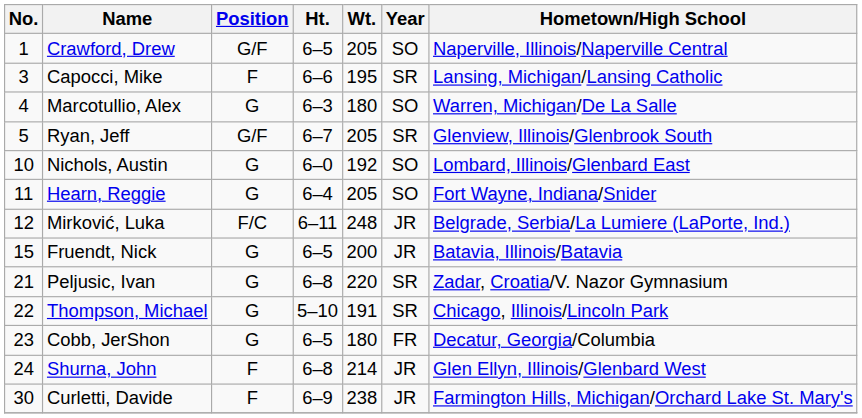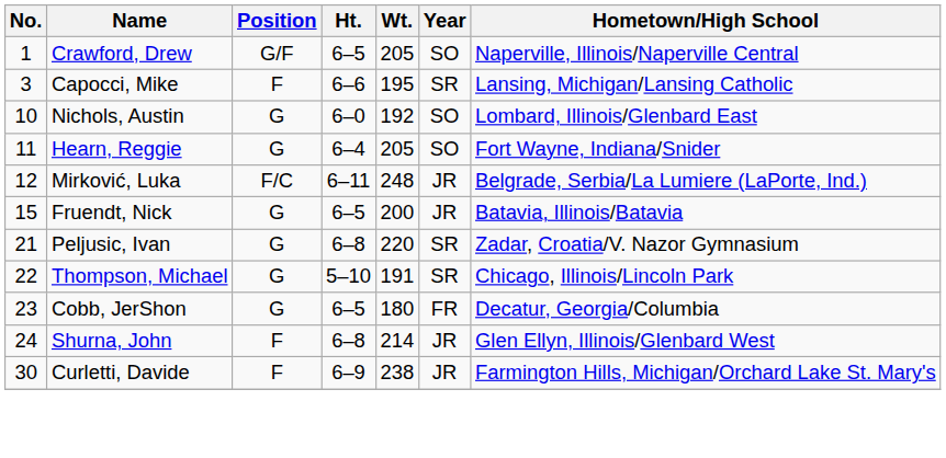 <table class="wikitable" style="text-align:center">
 <tr>
 <th>No.</th>
 <th>Name</th>
 <th><a href='#'>Position</a></th>
 <th>Ht.</th>
 <th>Wt.</th>
 <th>Year</th>
 <th>Hometown/High School</th>
 </tr>
 <tr>
 <td>1</td>
 <td style="text-align:left"><a href='#'>Crawford, Drew</a></td>
 <td>G/F</td>
 <td>6–5</td>
 <td>205</td>
 <td>SO</td>
 <td style="text-align:left"><a href='#'>Naperville, Illinois</a>/<a href='#'>Naperville Central</a></td>
 </tr>
 <tr>
 <td>3</td>
 <td style="text-align:left">Capocci, Mike</td>
 <td>F</td>
 <td>6–6</td>
 <td>195</td>
 <td>SR</td>
 <td style="text-align:left"><a href='#'>Lansing, Michigan</a>/<a href='#'>Lansing Catholic</a></td>
-</tr>
-<tr>
-<td>4</td>
-<td style="text-align:left">Marcotullio, Alex</td>
-<td>G</td>
-<td>6–3</td>
-<td>180</td>
-<td>SO</td>
-<td style="text-align:left"><a href='#'>Warren, Michigan</a>/<a href='#'>De La Salle</a></td>
-</tr>
-<tr>
-<td>5</td>
-<td style="text-align:left">Ryan, Jeff</td>
-<td>G/F</td>
-<td>6–7</td>
-<td>205</td>
-<td>SR</td>
-<td style="text-align:left"><a href='#'>Glenview, Illinois</a>/<a href='#'>Glenbrook South</a></td>
 </tr>
 <tr>
 <td>10</td>
 <td style="text-align:left">Nichols, Austin</td>
 <td>G</td>
 <td>6–0</td>
 <td>192</td>
 <td>SO</td>
 <td style="text-align:left"><a href='#'>Lombard, Illinois</a>/<a href='#'>Glenbard East</a></td>
 </tr>
 <tr>
 <td>11</td>
 <td style="text-align:left"><a href='#'>Hearn, Reggie</a></td>
 <td>G</td>
 <td>6–4</td>
 <td>205</td>
 <td>SO</td>
 <td style="text-align:left"><a href='#'>Fort Wayne, Indiana</a>/<a href='#'>Snider</a></td>
 </tr>
 <tr>
 <td>12</td>
 <td style="text-align:left">Mirković, Luka</td>
 <td>F/C</td>
 <td>6–11</td>
 <td>248</td>
 <td>JR</td>
 <td style="text-align:left"><a href='#'>Belgrade, Serbia</a>/<a href='#'>La Lumiere (LaPorte, Ind.)</a></td>
 </tr>
 <tr>
 <td>15</td>
 <td style="text-align:left">Fruendt, Nick</td>
 <td>G</td>
 <td>6–5</td>
 <td>200</td>
 <td>JR</td>
 <td style="text-align:left"><a href='#'>Batavia, Illinois</a>/<a href='#'>Batavia</a></td>
 </tr>
 <tr>
 <td>21</td>
 <td style="text-align:left">Peljusic, Ivan</td>
 <td>G</td>
 <td>6–8</td>
 <td>220</td>
 <td>SR</td>
 <td style="text-align:left"><a href='#'>Zadar</a>, <a href='#'>Croatia</a>/V. Nazor Gymnasium</td>
 </tr>
 <tr>
 <td>22</td>
 <td style="text-align:left"><a href='#'>Thompson, Michael</a></td>
 <td>G</td>
 <td>5–10</td>
 <td>191</td>
 <td>SR</td>
 <td style="text-align:left"><a href='#'>Chicago</a>, <a href='#'>Illinois</a>/<a href='#'>Lincoln Park</a></td>
 </tr>
 <tr>
 <td>23</td>
 <td style="text-align:left">Cobb, JerShon</td>
 <td>G</td>
 <td>6–5</td>
 <td>180</td>
 <td>FR</td>
 <td style="text-align:left"><a href='#'>Decatur, Georgia</a>/Columbia</td>
 </tr>
 <tr>
 <td>24</td>
 <td style="text-align:left"><a href='#'>Shurna, John</a></td>
 <td>F</td>
 <td>6–8</td>
 <td>214</td>
 <td>JR</td>
 <td style="text-align:left"><a href='#'>Glen Ellyn, Illinois</a>/<a href='#'>Glenbard West</a></td>
 </tr>
 <tr>
 <td>30</td>
 <td style="text-align:left">Curletti, Davide</td>
 <td>F</td>
 <td>6–9</td>
 <td>238</td>
 <td>JR</td>
 <td style="text-align:left"><a href='#'>Farmington Hills, Michigan</a>/<a href='#'>Orchard Lake St. Mary's</a></td>
 </tr>
 <tr>
 </tr>
 </table>
